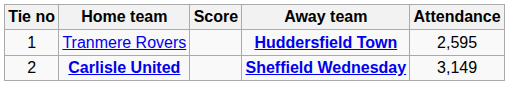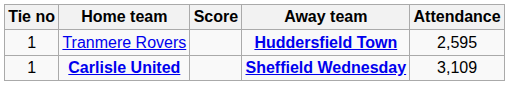 <table class="wikitable" style="text-align: center">
 <tr>
 <th>Tie no</th>
 <th>Home team</th>
 <th>Score</th>
 <th>Away team</th>
 <th>Attendance</th>
 </tr>
 <tr>
 <td>1</td>
 <td><a href='#'>Tranmere Rovers</a></td>
 <td></td>
 <td><strong><a href='#'>Huddersfield Town</a></strong></td>
 <td>2,595</td>
 </tr>
 <tr>
-<td>2</td>
+<td>1</td>
 <td><strong><a href='#'>Carlisle United</a></strong></td>
 <td></td>
 <td><strong><a href='#'>Sheffield Wednesday</a></strong></td>
-<td>3,149</td>
+<td>3,109</td>
 </tr>
 </table>
